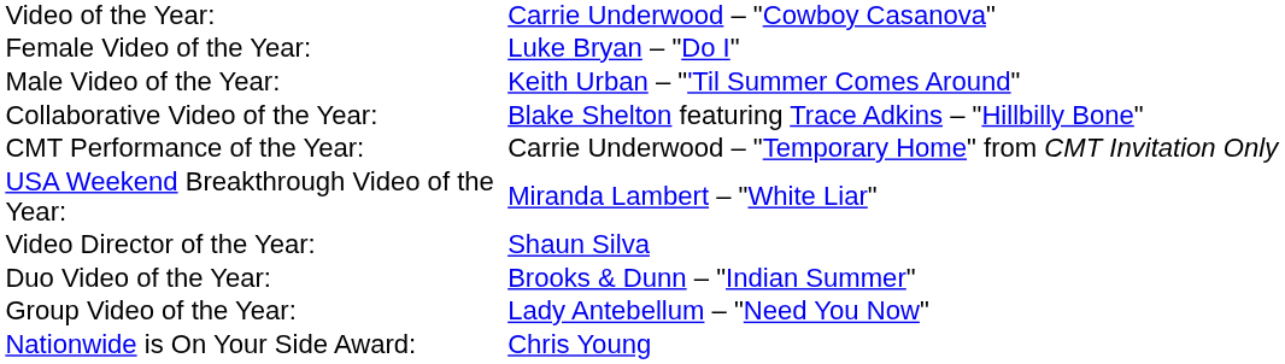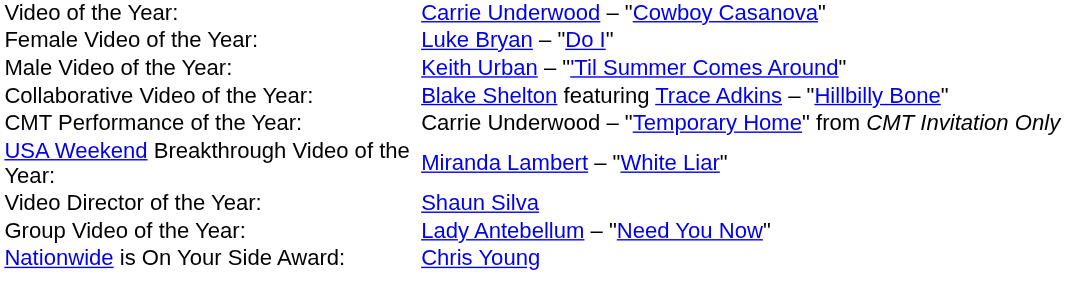 <table cellspacing="0" border="0" cellpadding="1">
 <tr>
 <td style="width:300px;">Video of the Year:</td>
 <td><a href='#'>Carrie Underwood</a> – "<a href='#'>Cowboy Casanova</a>"</td>
 </tr>
 <tr>
 <td>Female Video of the Year:</td>
 <td><a href='#'>Luke Bryan</a> – "<a href='#'>Do I</a>"</td>
 </tr>
 <tr>
 <td>Male Video of the Year:</td>
 <td><a href='#'>Keith Urban</a> – "<a href='#'>'Til Summer Comes Around</a>"</td>
 </tr>
 <tr>
 <td>Collaborative Video of the Year:</td>
 <td><a href='#'>Blake Shelton</a> featuring <a href='#'>Trace Adkins</a> – "<a href='#'>Hillbilly Bone</a>"</td>
 </tr>
 <tr>
 <td>CMT Performance of the Year:</td>
 <td>Carrie Underwood – "<a href='#'>Temporary Home</a>" from <em>CMT Invitation Only</em></td>
 </tr>
 <tr>
 <td><a href='#'>USA Weekend</a> Breakthrough Video of the Year:</td>
 <td><a href='#'>Miranda Lambert</a> – "<a href='#'>White Liar</a>"</td>
 </tr>
 <tr>
 <td>Video Director of the Year:</td>
 <td><a href='#'>Shaun Silva</a></td>
 </tr>
 <tr>
-<td>Duo Video of the Year:</td>
-<td><a href='#'>Brooks & Dunn</a> – "<a href='#'>Indian Summer</a>"</td>
-</tr>
-<tr>
 <td>Group Video of the Year:</td>
 <td><a href='#'>Lady Antebellum</a> – "<a href='#'>Need You Now</a>"</td>
 </tr>
 <tr>
 <td><a href='#'>Nationwide</a> is On Your Side Award:</td>
 <td><a href='#'>Chris Young</a></td>
 </tr>
 </table>
